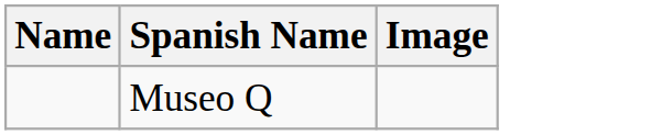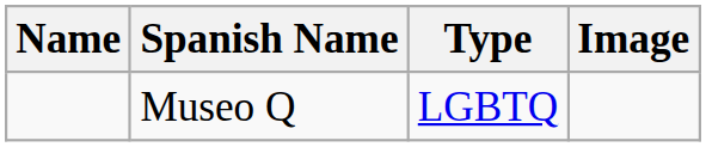 <table class="wikitable sortable">
 <tr>
 <th>Name</th>
 <th>Spanish Name</th>
+<th>Type</th>
 <th>Image</th>
 </tr>
 <tr>
 <td></td>
 <td>Museo Q</td>
+<td><a href='#'>LGBTQ</a></td>
 <td></td>
 </tr>
 </table>
